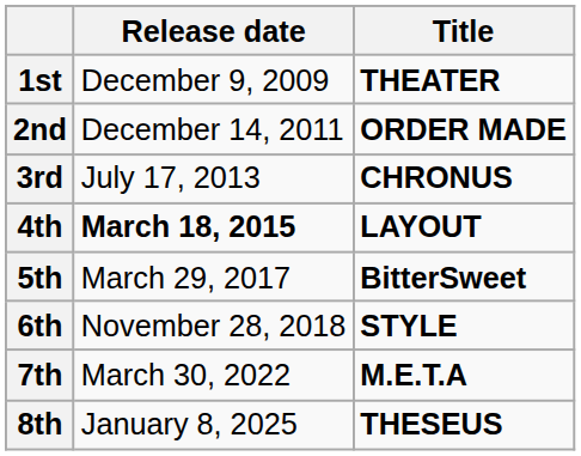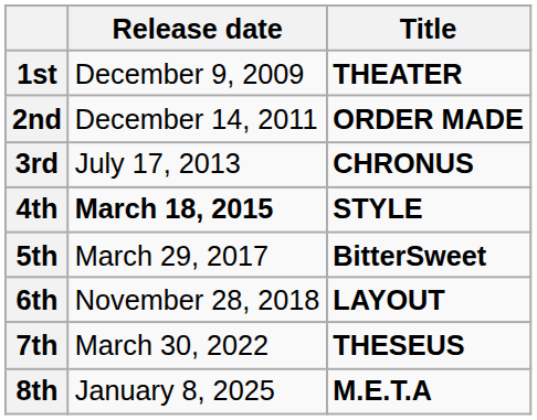 <table class="wikitable" style=font-size:small>
 <tr>
 <th></th>
 <th>Release date</th>
 <th>Title</th>
 </tr>
 <tr>
 <th>1st</th>
 <td>December 9, 2009</td>
 <td><strong>THEATER</strong></td>
 </tr>
 <tr>
 <th>2nd</th>
 <td>December 14, 2011</td>
 <td><strong>ORDER MADE</strong></td>
 </tr>
 <tr>
 <th>3rd</th>
 <td>July 17, 2013</td>
 <td><strong>CHRONUS</strong></td>
 </tr>
 <tr>
 <th>4th</th>
 <td><strong>March 18, 2015</strong></td>
-<td><strong>LAYOUT</strong></td>
+<td><strong>STYLE</strong></td>
 </tr>
 <tr>
 <th>5th</th>
 <td>March 29, 2017</td>
 <td><strong>BitterSweet</strong></td>
 </tr>
 <tr>
 <th>6th</th>
 <td>November 28, 2018</td>
-<td><strong>STYLE</strong></td>
+<td><strong>LAYOUT</strong></td>
 </tr>
 <tr>
 <th>7th</th>
 <td>March 30, 2022</td>
-<td><strong>M.E.T.A</strong></td>
+<td><strong>THESEUS</strong></td>
 </tr>
 <tr>
 <th>8th</th>
 <td>January 8, 2025</td>
-<td><strong>THESEUS</strong></td>
+<td><strong>M.E.T.A</strong></td>
 </tr>
 </table>
